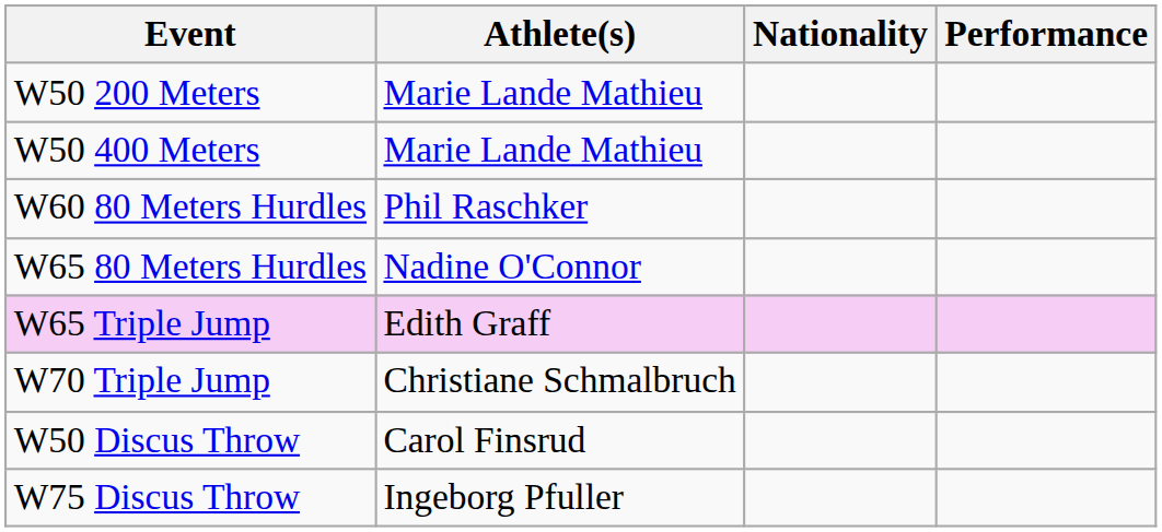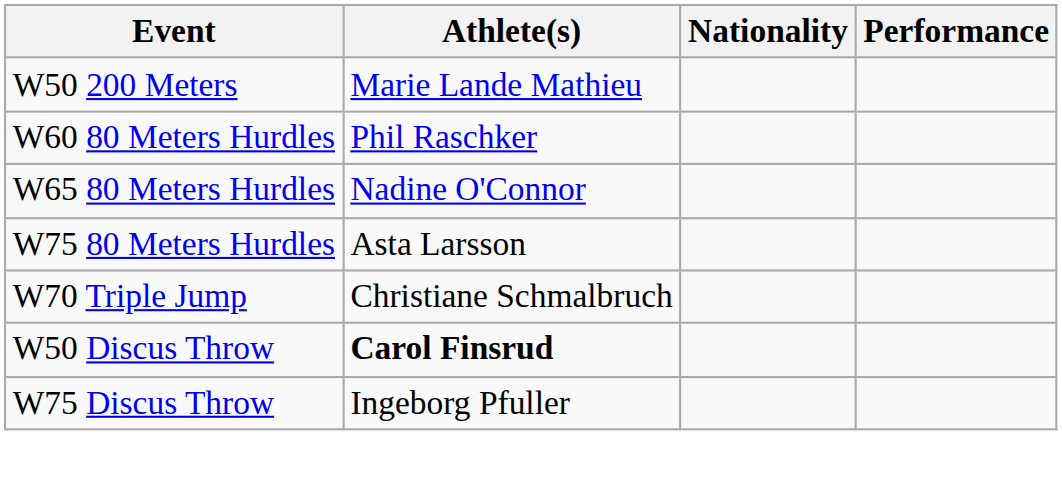 <table class="wikitable">
 <tr>
 <th>Event</th>
 <th>Athlete(s)</th>
 <th>Nationality</th>
 <th>Performance</th>
 </tr>
 <tr>
 <td>W50 <a href='#'>200 Meters</a></td>
-<td><a href='#'>Marie Lande Mathieu</a></td>
-<td></td>
-<td></td>
-</tr>
-<tr>
-<td>W50 <a href='#'>400 Meters</a></td>
 <td><a href='#'>Marie Lande Mathieu</a></td>
 <td></td>
 <td></td>
 </tr>
 <tr>
 <td>W60 <a href='#'>80 Meters Hurdles</a></td>
 <td><a href='#'>Phil Raschker</a></td>
 <td></td>
 <td></td>
 </tr>
 <tr>
 <td>W65 <a href='#'>80 Meters Hurdles</a></td>
 <td><a href='#'>Nadine O'Connor</a></td>
 <td></td>
 <td></td>
 </tr>
-<tr bgcolor=#f6CEF5>
-<td>W65 <a href='#'>Triple Jump</a></td>
-<td>Edith Graff</td>
+<tr>
+<td>W75 <a href='#'>80 Meters Hurdles</a></td>
+<td>Asta Larsson</td>
 <td></td>
 <td></td>
 </tr>
 <tr>
 <td>W70 <a href='#'>Triple Jump</a></td>
 <td>Christiane Schmalbruch</td>
 <td></td>
 <td></td>
 </tr>
 <tr>
 <td>W50 <a href='#'>Discus Throw</a></td>
-<td>Carol Finsrud</td>
+<td><strong>Carol Finsrud</strong></td>
 <td></td>
 <td></td>
 </tr>
 <tr>
 <td>W75 <a href='#'>Discus Throw</a></td>
 <td>Ingeborg Pfuller</td>
 <td></td>
 <td></td>
 </tr>
 </table>
